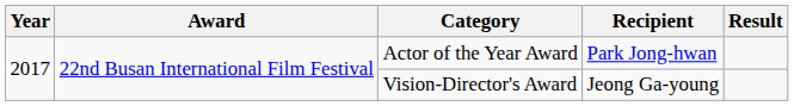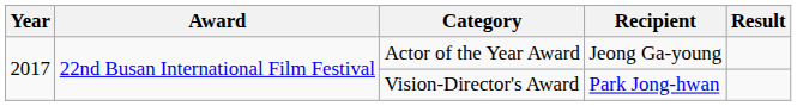 <table class="wikitable">
 <tr>
 <th>Year</th>
 <th>Award</th>
 <th>Category</th>
 <th>Recipient</th>
 <th>Result</th>
 </tr>
 <tr>
 <td rowspan=2>2017</td>
 <td rowspan=2><a href='#'>22nd Busan International Film Festival</a></td>
 <td>Actor of the Year Award</td>
-<td><a href='#'>Park Jong-hwan</a></td>
+<td>Jeong Ga-young</td>
 <td></td>
 </tr>
 <tr>
 <td>Vision-Director's Award</td>
-<td>Jeong Ga-young</td>
+<td><a href='#'>Park Jong-hwan</a></td>
 <td></td>
 </tr>
 </table>
